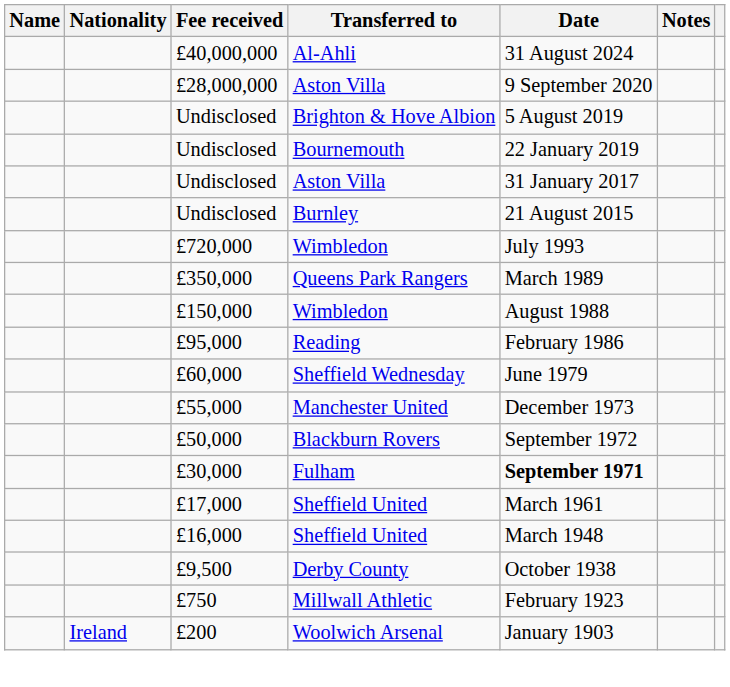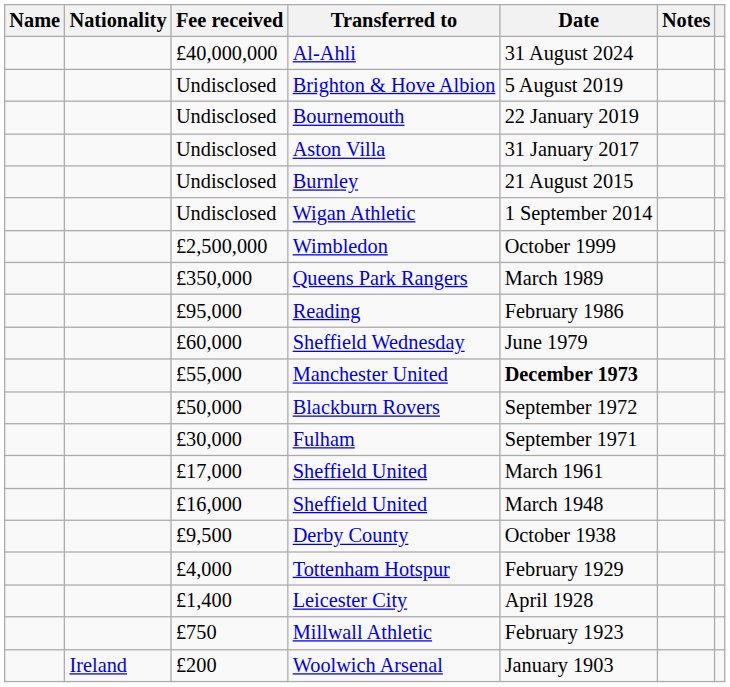 <table class="wikitable">
 <tr>
 <th>Name</th>
 <th>Nationality</th>
 <th>Fee received</th>
 <th>Transferred to</th>
 <th>Date</th>
 <th>Notes</th>
 <th></th>
 </tr>
 <tr>
 <td></td>
 <td></td>
 <td>£40,000,000</td>
 <td> <a href='#'>Al-Ahli</a></td>
 <td>31 August 2024</td>
-<td style="text-align:center;"></td>
-<td style="text-align:center;"></td>
-</tr>
-<tr>
-<td></td>
-<td></td>
-<td>£28,000,000</td>
-<td> <a href='#'>Aston Villa</a></td>
-<td>9 September 2020</td>
 <td style="text-align:center;"></td>
 <td style="text-align:center;"></td>
 </tr>
 <tr>
 <td></td>
 <td></td>
 <td>Undisclosed</td>
 <td> <a href='#'>Brighton & Hove Albion</a></td>
 <td>5 August 2019</td>
 <td style="text-align:center;"></td>
 <td style="text-align:center;"></td>
 </tr>
 <tr>
 <td></td>
 <td></td>
 <td>Undisclosed</td>
 <td> <a href='#'>Bournemouth</a></td>
 <td>22 January 2019</td>
 <td style="text-align:center;"></td>
 <td style="text-align:center;"></td>
 </tr>
 <tr>
 <td></td>
 <td></td>
 <td>Undisclosed</td>
 <td> <a href='#'>Aston Villa</a></td>
 <td>31 January 2017</td>
 <td style="text-align:center;"></td>
 <td style="text-align:center;"></td>
 </tr>
 <tr>
 <td></td>
 <td></td>
 <td>Undisclosed</td>
 <td> <a href='#'>Burnley</a></td>
 <td>21 August 2015</td>
 <td style="text-align:center;"></td>
 <td style="text-align:center;"></td>
 </tr>
 <tr>
 <td></td>
 <td></td>
-<td>£720,000</td>
+<td>Undisclosed</td>
+<td> <a href='#'>Wigan Athletic</a></td>
+<td>1 September 2014</td>
+<td style="text-align:center;"></td>
+<td style="text-align:center;"></td>
+</tr>
+<tr>
+<td></td>
+<td></td>
+<td>£2,500,000</td>
 <td> <a href='#'>Wimbledon</a></td>
-<td>July 1993</td>
-<td style="text-align:center;"></td>
+<td>October 1999</td>
+<td></td>
 <td style="text-align:center;"></td>
 </tr>
 <tr>
 <td></td>
 <td></td>
 <td>£350,000</td>
 <td> <a href='#'>Queens Park Rangers</a></td>
 <td>March 1989</td>
 <td style="text-align:center;"></td>
-<td style="text-align:center;"></td>
-</tr>
-<tr>
-<td></td>
-<td></td>
-<td>£150,000</td>
-<td> <a href='#'>Wimbledon</a></td>
-<td>August 1988</td>
-<td></td>
 <td style="text-align:center;"></td>
 </tr>
 <tr>
 <td></td>
 <td></td>
 <td>£95,000</td>
 <td> <a href='#'>Reading</a></td>
 <td>February 1986</td>
 <td></td>
 <td style="text-align:center;"></td>
 </tr>
 <tr>
 <td></td>
 <td></td>
 <td>£60,000</td>
 <td> <a href='#'>Sheffield Wednesday</a></td>
 <td>June 1979</td>
 <td></td>
 <td style="text-align:center;"></td>
 </tr>
 <tr>
 <td></td>
 <td></td>
 <td>£55,000</td>
 <td> <a href='#'>Manchester United</a></td>
-<td>December 1973</td>
+<td><strong>December 1973</strong></td>
 <td style="text-align:center;"></td>
 <td style="text-align:center;"></td>
 </tr>
 <tr>
 <td></td>
 <td></td>
 <td>£50,000</td>
 <td> <a href='#'>Blackburn Rovers</a></td>
 <td>September 1972</td>
 <td></td>
 <td style="text-align:center;"></td>
 </tr>
 <tr>
 <td></td>
 <td></td>
 <td>£30,000</td>
 <td> <a href='#'>Fulham</a></td>
-<td><strong>September 1971</strong></td>
+<td>September 1971</td>
 <td></td>
 <td style="text-align:center;"></td>
 </tr>
 <tr>
 <td></td>
 <td></td>
 <td>£17,000</td>
 <td> <a href='#'>Sheffield United</a></td>
 <td>March 1961</td>
 <td></td>
 <td style="text-align:center;"></td>
 </tr>
 <tr>
 <td></td>
 <td></td>
 <td>£16,000</td>
 <td> <a href='#'>Sheffield United</a></td>
 <td>March 1948</td>
 <td></td>
 <td style="text-align:center;"></td>
 </tr>
 <tr>
 <td></td>
 <td></td>
 <td>£9,500</td>
 <td> <a href='#'>Derby County</a></td>
 <td>October 1938</td>
 <td></td>
 <td style="text-align:center;"></td>
 </tr>
 <tr>
 <td></td>
 <td></td>
+<td>£4,000</td>
+<td> <a href='#'>Tottenham Hotspur</a></td>
+<td>February 1929</td>
+<td></td>
+<td style="text-align:center;"></td>
+</tr>
+<tr>
+<td></td>
+<td></td>
+<td>£1,400</td>
+<td> <a href='#'>Leicester City</a></td>
+<td>April 1928</td>
+<td></td>
+<td style="text-align:center;"></td>
+</tr>
+<tr>
+<td></td>
+<td></td>
 <td>£750</td>
 <td> <a href='#'>Millwall Athletic</a></td>
 <td>February 1923</td>
 <td></td>
 <td style="text-align:center;"></td>
 </tr>
 <tr>
 <td></td>
 <td> <a href='#'>Ireland</a></td>
 <td>£200</td>
 <td> <a href='#'>Woolwich Arsenal</a></td>
 <td>January 1903</td>
 <td style="text-align:center;"></td>
 <td style="text-align:center;"></td>
 </tr>
 </table>
